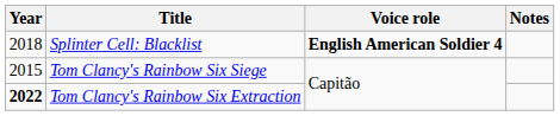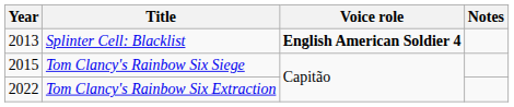 <table class="wikitable sortable">
 <tr>
 <th>Year</th>
 <th>Title</th>
 <th>Voice role</th>
 <th class="unsortable">Notes</th>
 </tr>
 <tr>
-<td>2018</td>
+<td>2013</td>
 <td><em><a href='#'>Splinter Cell: Blacklist</a></em></td>
 <td><strong>English American Soldier 4</strong></td>
 <td></td>
 </tr>
 <tr>
 <td>2015</td>
 <td><em><a href='#'>Tom Clancy's Rainbow Six Siege</a></em></td>
 <td rowspan=2>Capitão</td>
 <td></td>
 </tr>
 <tr>
-<td><strong>2022</strong></td>
+<td>2022</td>
 <td><em><a href='#'>Tom Clancy's Rainbow Six Extraction</a></em></td>
 <td></td>
 </tr>
 </table>
